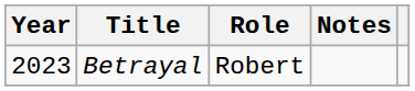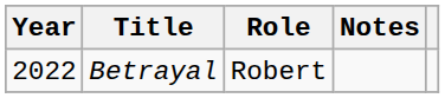 <table class="wikitable plainrowheaders sortable" style="margin-right: 0;">
 <tr>
 <th scope="col">Year</th>
 <th scope="col">Title</th>
 <th scope="col">Role</th>
 <th scope="col" class="unsortable">Notes</th>
 <th scope="col" class="unsortable"></th>
 </tr>
 <tr>
-<td style="text-align: center;">2023</td>
+<td style="text-align: center;">2022</td>
 <td><em>Betrayal</em></td>
 <td>Robert</td>
 <td></td>
 <td></td>
 </tr>
 </table>
